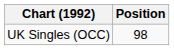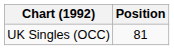 <table class="wikitable">
 <tr>
 <th>Chart (1992)</th>
 <th>Position</th>
 </tr>
 <tr>
 <td>UK Singles (OCC)</td>
-<td align="center">98</td>
+<td align="center">81</td>
 </tr>
 </table>
